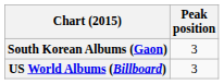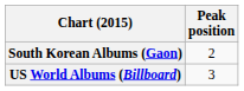 <table class="wikitable plainrowheaders" style="text-align:center">
 <tr>
 <th scope="col">Chart (2015)</th>
 <th scope="col">Peak<br>position</th>
 </tr>
 <tr>
 <th scope="row">South Korean Albums (<a href='#'>Gaon</a>)</th>
-<td>3</td>
+<td>2</td>
 </tr>
 <tr>
 <th scope="row">US <a href='#'>World Albums</a> (<em><a href='#'>Billboard</a></em>)</th>
 <td>3</td>
 </tr>
 </table>
